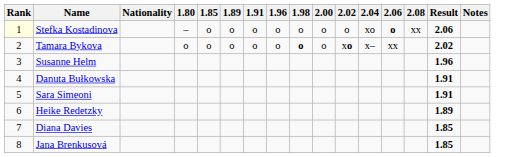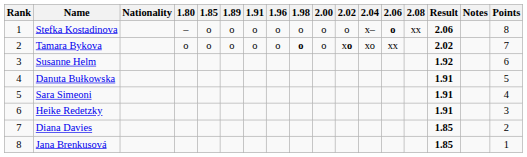 <table class="wikitable sortable" style="text-align:center">
 <tr>
 <th>Rank</th>
 <th>Name</th>
 <th>Nationality</th>
 <th>1.80</th>
 <th>1.85</th>
 <th>1.89</th>
 <th>1.91</th>
 <th>1.96</th>
 <th>1.98</th>
 <th>2.00</th>
 <th>2.02</th>
 <th>2.04</th>
 <th>2.06</th>
 <th>2.08</th>
 <th>Result</th>
 <th>Notes</th>
+<th>Points</th>
 </tr>
 <tr>
-<td style="background: lightyellow;">1</td>
+<td>1</td>
 <td align=left><a href='#'>Stefka Kostadinova</a></td>
 <td align=left></td>
 <td>–</td>
 <td>o</td>
 <td>o</td>
 <td>o</td>
 <td>o</td>
 <td>o</td>
 <td>o</td>
 <td>o</td>
-<td>xo</td>
+<td>x–</td>
 <td><strong>o</strong></td>
 <td>xx</td>
 <td><strong>2.06</strong></td>
 <td></td>
+<td>8</td>
 </tr>
 <tr>
 <td>2</td>
 <td align=left><a href='#'>Tamara Bykova</a></td>
 <td align=left></td>
 <td>o</td>
 <td>o</td>
 <td>o</td>
 <td>o</td>
 <td>o</td>
 <td><strong>o</strong></td>
 <td>o</td>
 <td>x<strong>o</strong></td>
-<td>x–</td>
+<td>xo</td>
 <td>xx</td>
 <td></td>
 <td><strong>2.02</strong></td>
 <td></td>
+<td>7</td>
 </tr>
 <tr>
 <td>3</td>
 <td align=left><a href='#'>Susanne Helm</a></td>
 <td align=left></td>
 <td></td>
 <td></td>
 <td></td>
 <td></td>
 <td></td>
 <td></td>
 <td></td>
 <td></td>
 <td></td>
 <td></td>
 <td></td>
-<td><strong>1.96</strong></td>
+<td><strong>1.92</strong></td>
 <td></td>
+<td>6</td>
 </tr>
 <tr>
 <td>4</td>
 <td align=left><a href='#'>Danuta Bułkowska</a></td>
 <td align=left></td>
 <td></td>
 <td></td>
 <td></td>
 <td></td>
 <td></td>
 <td></td>
 <td></td>
 <td></td>
 <td></td>
 <td></td>
 <td></td>
 <td><strong>1.91</strong></td>
 <td></td>
+<td>5</td>
 </tr>
 <tr>
 <td>5</td>
 <td align=left><a href='#'>Sara Simeoni</a></td>
 <td align=left></td>
 <td></td>
 <td></td>
 <td></td>
 <td></td>
 <td></td>
 <td></td>
 <td></td>
 <td></td>
 <td></td>
 <td></td>
 <td></td>
 <td><strong>1.91</strong></td>
 <td></td>
+<td>4</td>
 </tr>
 <tr>
 <td>6</td>
 <td align=left><a href='#'>Heike Redetzky</a></td>
 <td align=left></td>
 <td></td>
 <td></td>
 <td></td>
 <td></td>
 <td></td>
 <td></td>
 <td></td>
 <td></td>
 <td></td>
 <td></td>
 <td></td>
-<td><strong>1.89</strong></td>
+<td><strong>1.91</strong></td>
 <td></td>
+<td>3</td>
 </tr>
 <tr>
 <td>7</td>
 <td align=left><a href='#'>Diana Davies</a></td>
 <td align=left></td>
 <td></td>
 <td></td>
 <td></td>
 <td></td>
 <td></td>
 <td></td>
 <td></td>
 <td></td>
 <td></td>
 <td></td>
 <td></td>
 <td><strong>1.85</strong></td>
 <td></td>
+<td>2</td>
 </tr>
 <tr>
 <td>8</td>
 <td align=left><a href='#'>Jana Brenkusová</a></td>
 <td align=left></td>
 <td></td>
 <td></td>
 <td></td>
 <td></td>
 <td></td>
 <td></td>
 <td></td>
 <td></td>
 <td></td>
 <td></td>
 <td></td>
 <td><strong>1.85</strong></td>
 <td></td>
+<td>1</td>
 </tr>
 </table>
